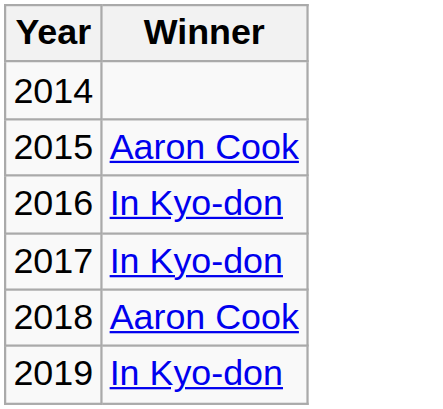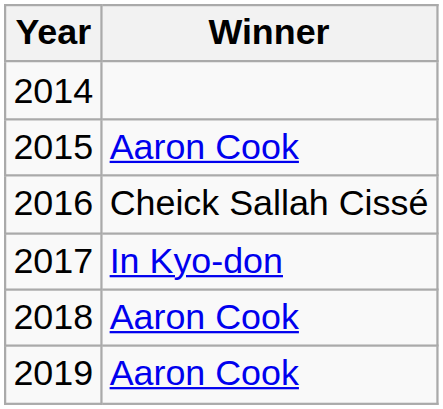 <table class="wikitable">
 <tr>
 <th>Year</th>
 <th>Winner</th>
 </tr>
 <tr>
 <td>2014</td>
 <td></td>
 </tr>
 <tr>
 <td>2015</td>
 <td> <a href='#'>Aaron Cook</a></td>
 </tr>
 <tr>
 <td>2016</td>
-<td> <a href='#'>In Kyo-don</a></td>
+<td> Cheick Sallah Cissé</td>
 </tr>
 <tr>
 <td>2017</td>
 <td> <a href='#'>In Kyo-don</a></td>
 </tr>
 <tr>
 <td>2018</td>
 <td> <a href='#'>Aaron Cook</a></td>
 </tr>
 <tr>
 <td>2019</td>
-<td> <a href='#'>In Kyo-don</a></td>
+<td> <a href='#'>Aaron Cook</a></td>
 </tr>
 </table>
